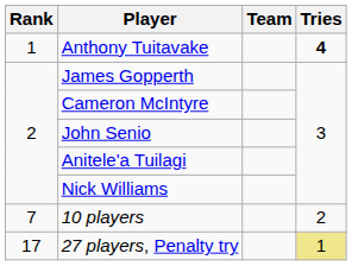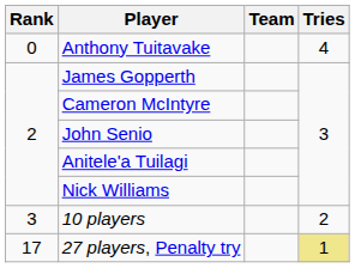 <table class="wikitable">
 <tr>
 <th>Rank</th>
 <th>Player</th>
 <th>Team</th>
 <th>Tries</th>
 </tr>
 <tr>
-<td rowspan=1 align=center>1</td>
+<td rowspan=1 align=center>0</td>
 <td><a href='#'>Anthony Tuitavake</a></td>
 <td></td>
-<td rowspan=1 align=center><strong>4</strong></td>
+<td rowspan=1 align=center>4</td>
 </tr>
 <tr>
 <td rowspan=5 align=center>2</td>
 <td><a href='#'>James Gopperth</a></td>
 <td></td>
 <td rowspan=5 align=center>3</td>
 </tr>
 <tr>
 <td><a href='#'>Cameron McIntyre</a></td>
 <td></td>
 </tr>
 <tr>
 <td><a href='#'>John Senio</a></td>
 <td></td>
 </tr>
 <tr>
 <td><a href='#'>Anitele'a Tuilagi</a></td>
 <td></td>
 </tr>
 <tr>
 <td><a href='#'>Nick Williams</a></td>
 <td></td>
 </tr>
 <tr>
-<td rowspan=1 align=center>7</td>
+<td rowspan=1 align=center>3</td>
 <td><em>10 players</em></td>
 <td></td>
 <td rowspan=1 align=center>2</td>
 </tr>
 <tr>
 <td rowspan=1 align=center>17</td>
 <td><em>27 players</em>, <a href='#'>Penalty try</a></td>
 <td></td>
 <td rowspan=1 align=center style="background: khaki;">1</td>
 </tr>
 </table>
